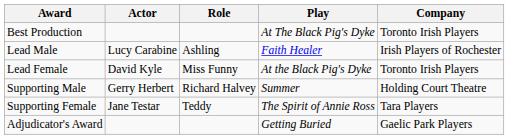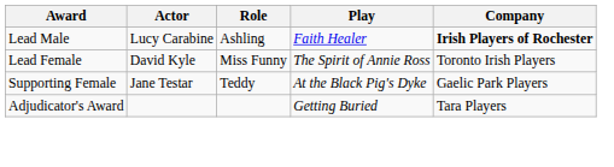 <table class="wikitable">
 <tr>
 <th>Award</th>
 <th>Actor</th>
 <th>Role</th>
 <th>Play</th>
 <th>Company</th>
 </tr>
 <tr>
-<td>Best Production</td>
-<td></td>
-<td></td>
-<td><em>At The Black Pig's Dyke</em></td>
-<td>Toronto Irish Players</td>
-</tr>
-<tr>
 <td>Lead Male</td>
 <td>Lucy Carabine</td>
 <td>Ashling</td>
 <td><em><a href='#'>Faith Healer</a></em></td>
-<td>Irish Players of Rochester</td>
+<td><strong>Irish Players of Rochester</strong></td>
 </tr>
 <tr>
 <td>Lead Female</td>
 <td>David Kyle</td>
 <td>Miss Funny</td>
-<td><em>At the Black Pig's Dyke</em></td>
+<td><em>The Spirit of Annie Ross</em></td>
 <td>Toronto Irish Players</td>
-</tr>
-<tr>
-<td>Supporting Male</td>
-<td>Gerry Herbert</td>
-<td>Richard Halvey</td>
-<td><em>Summer</em></td>
-<td>Holding Court Theatre</td>
 </tr>
 <tr>
 <td>Supporting Female</td>
 <td>Jane Testar</td>
 <td>Teddy</td>
-<td><em>The Spirit of Annie Ross</em></td>
-<td>Tara Players</td>
+<td><em>At the Black Pig's Dyke</em></td>
+<td>Gaelic Park Players</td>
 </tr>
 <tr>
 <td>Adjudicator's Award</td>
 <td></td>
 <td></td>
 <td><em>Getting Buried</em></td>
-<td>Gaelic Park Players</td>
+<td>Tara Players</td>
 </tr>
 </table>
